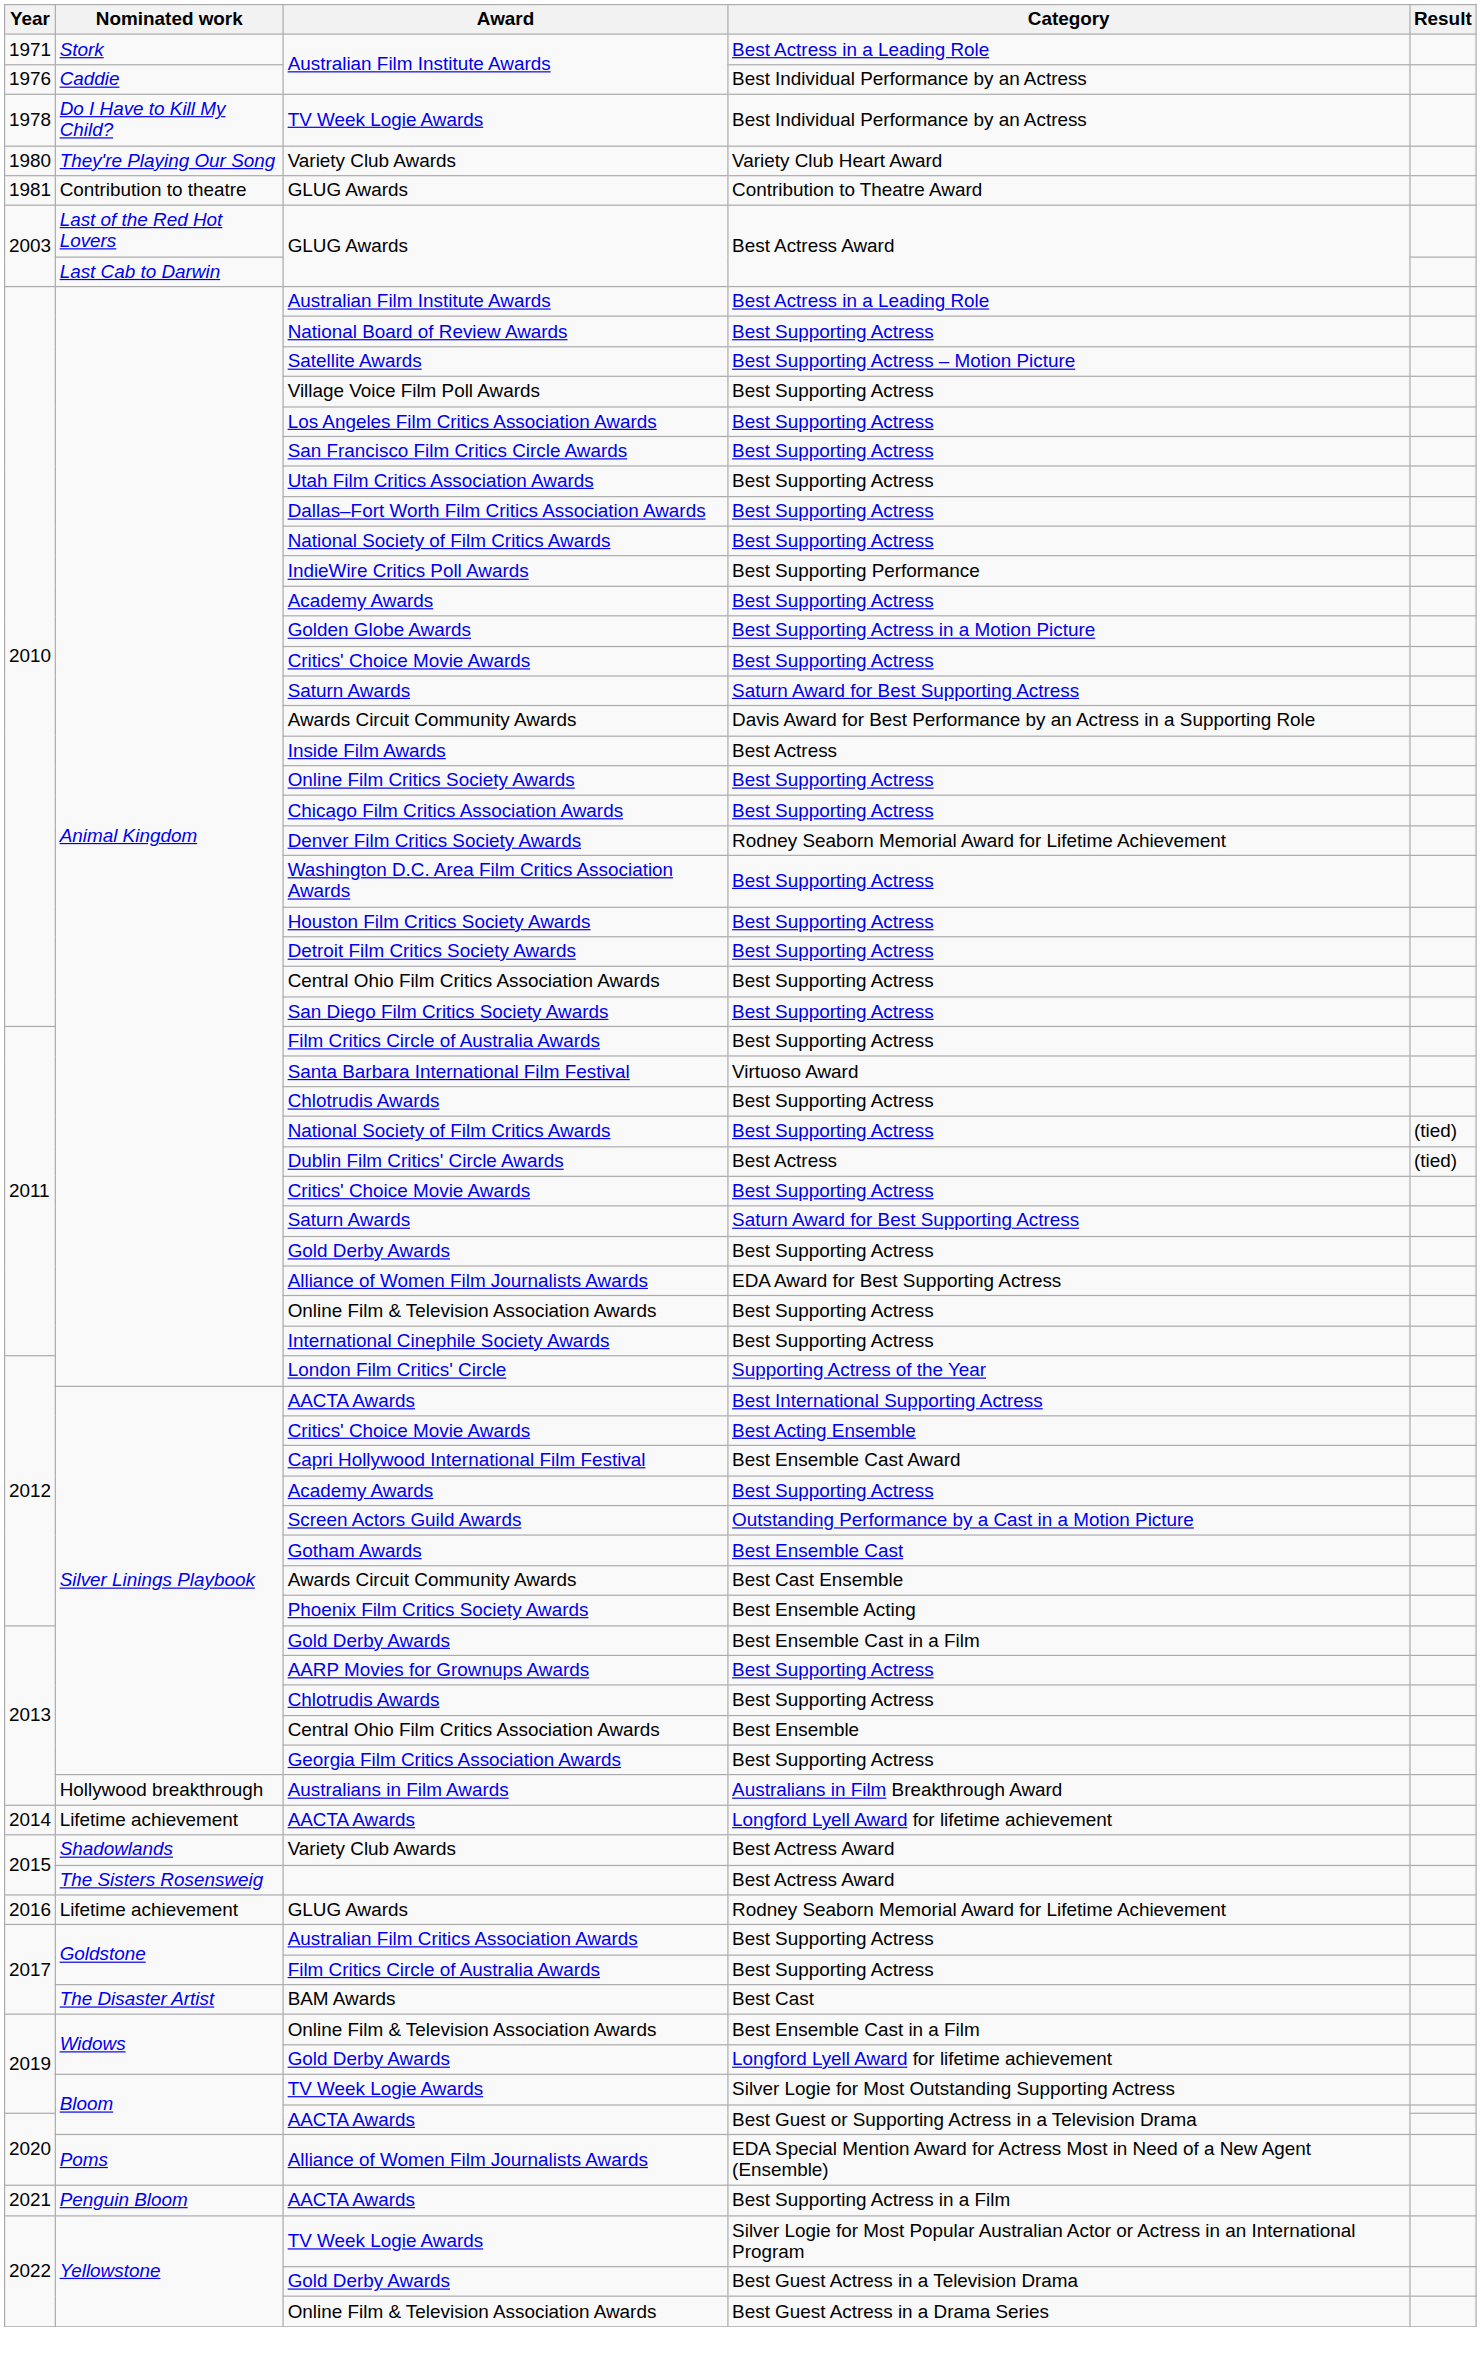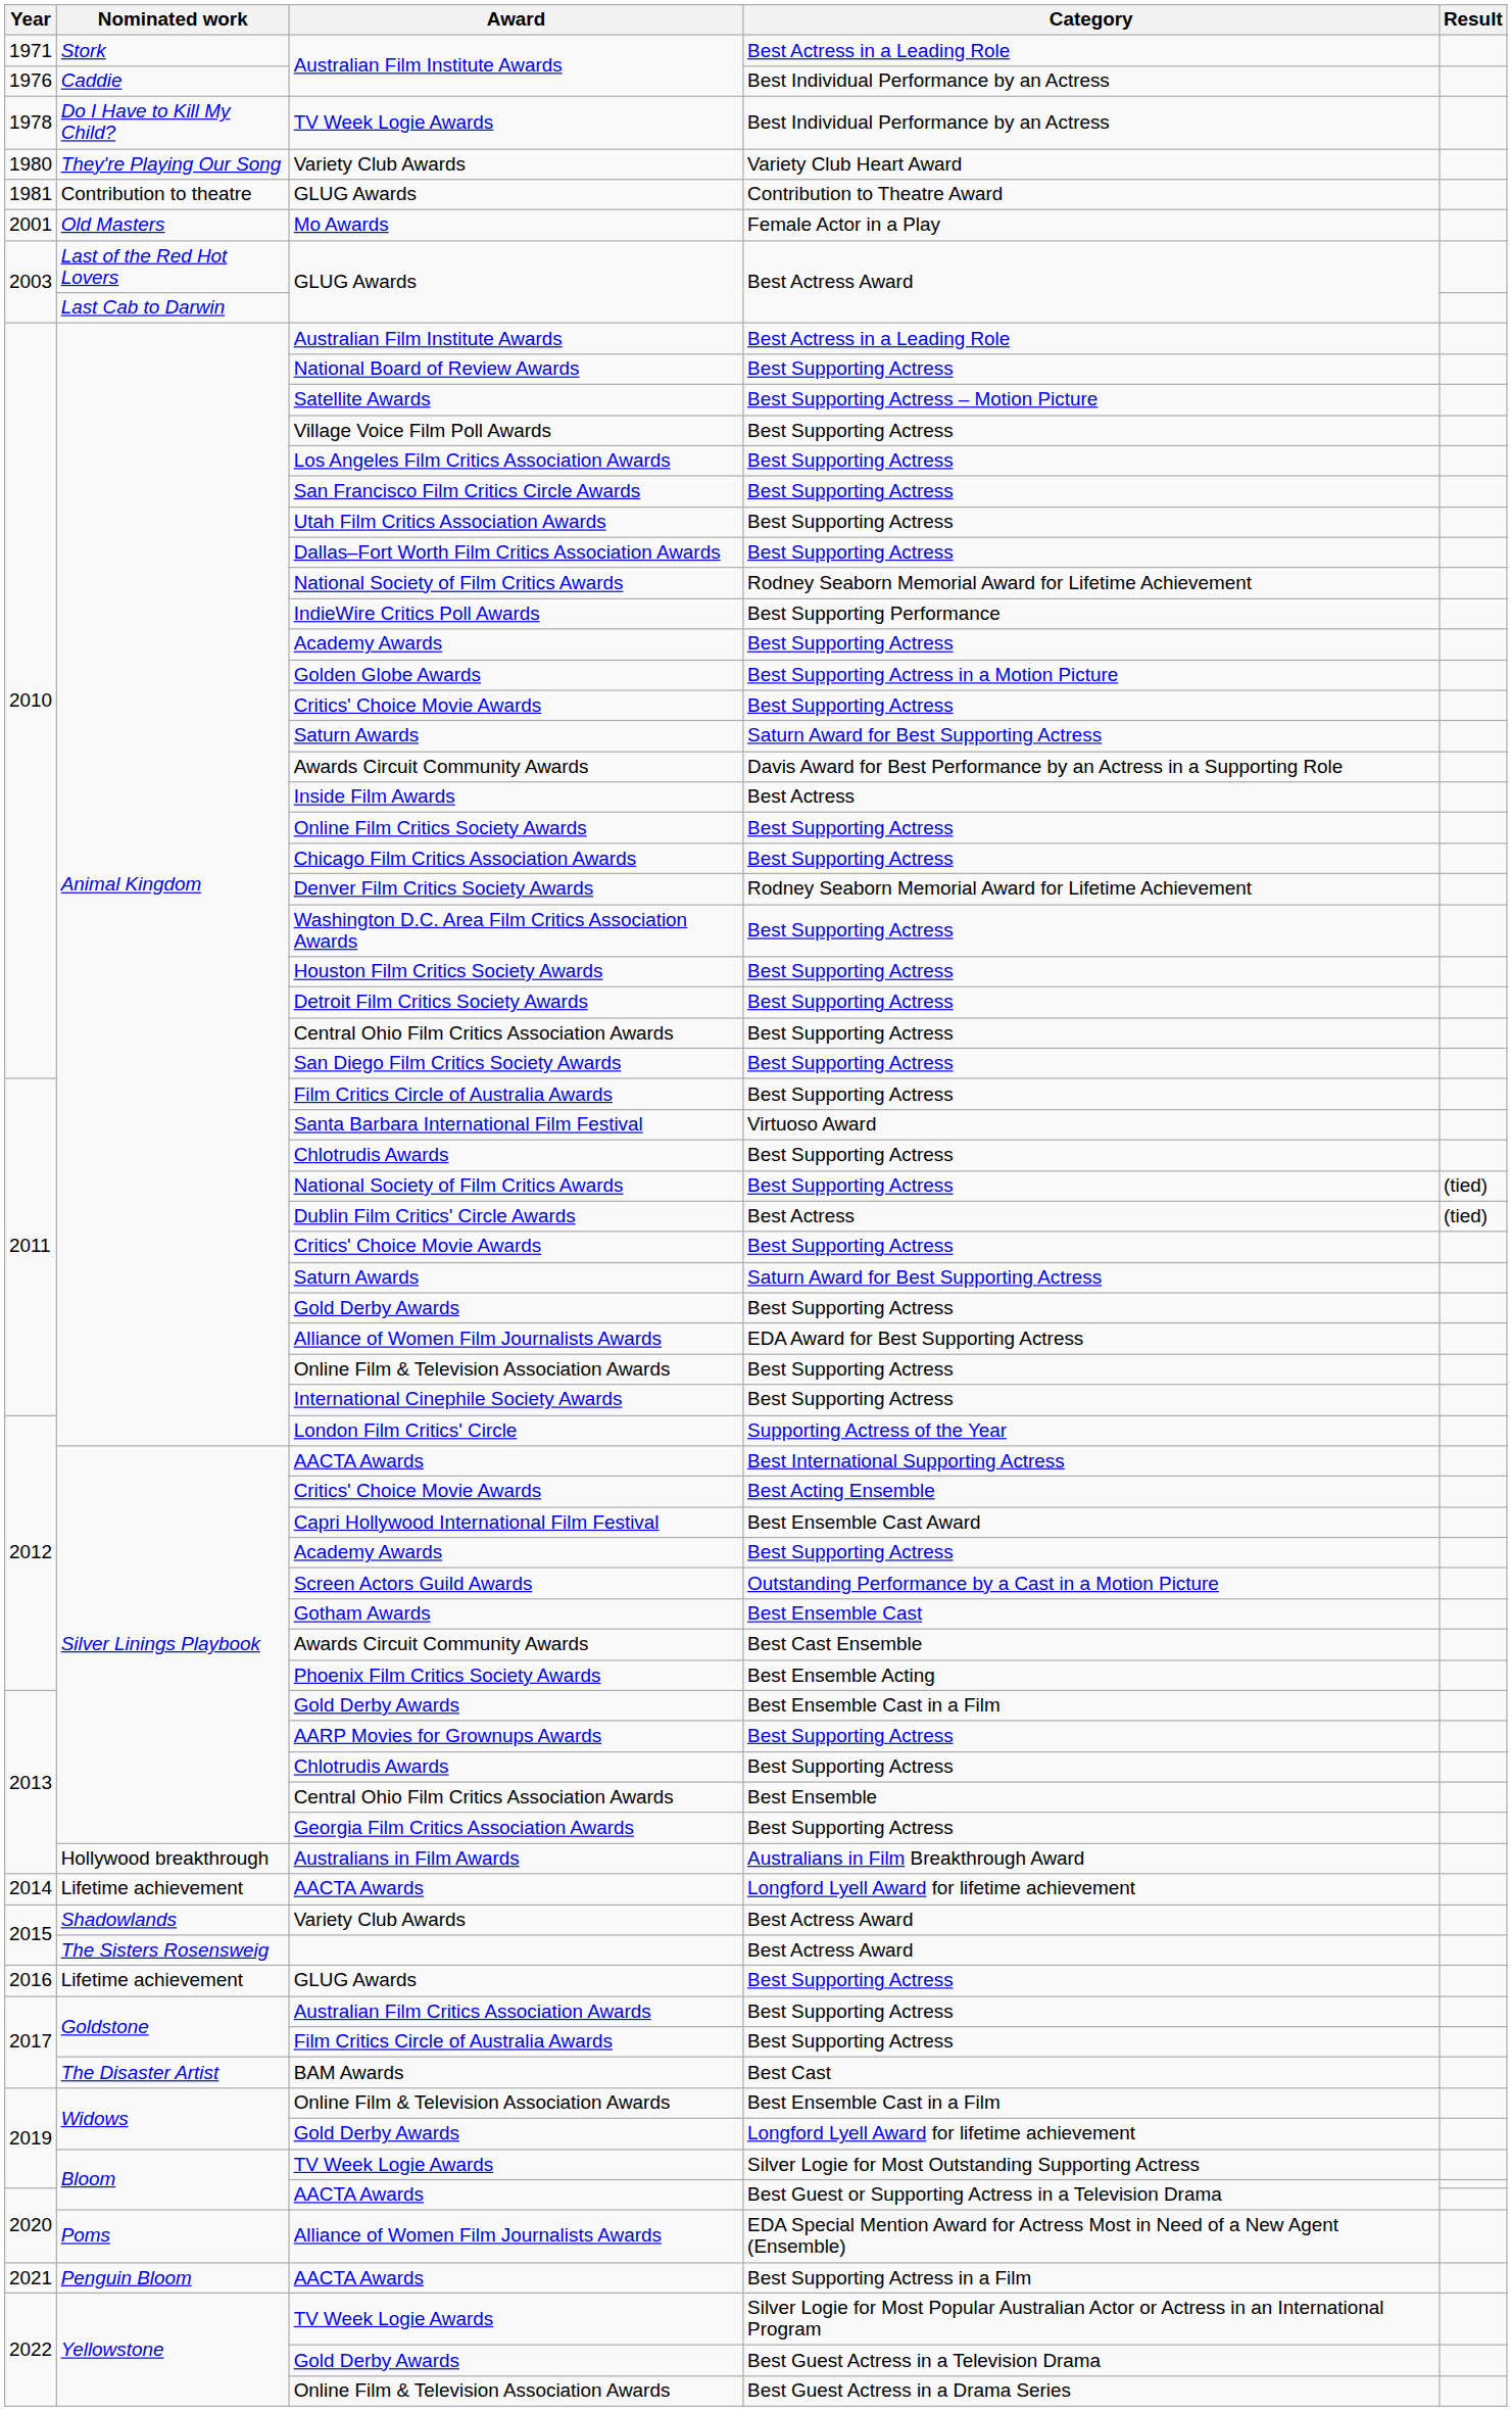 <table class="wikitable sortable">
 <tr>
 <th>Year</th>
 <th>Nominated work</th>
 <th>Award</th>
 <th>Category</th>
 <th>Result</th>
 </tr>
 <tr>
 <td>1971</td>
 <td><em><a href='#'>Stork</a></em></td>
 <td rowspan=2><a href='#'>Australian Film Institute Awards</a></td>
 <td><a href='#'>Best Actress in a Leading Role</a></td>
 <td></td>
 </tr>
 <tr>
 <td>1976</td>
 <td><em><a href='#'>Caddie</a></em></td>
 <td>Best Individual Performance by an Actress</td>
 <td></td>
 </tr>
 <tr>
 <td>1978</td>
 <td><em><a href='#'>Do I Have to Kill My Child?</a></em></td>
 <td><a href='#'>TV Week Logie Awards</a></td>
 <td>Best Individual Performance by an Actress</td>
 <td></td>
 </tr>
 <tr>
 <td>1980</td>
 <td><em><a href='#'>They're Playing Our Song</a></em></td>
 <td>Variety Club Awards</td>
 <td>Variety Club Heart Award</td>
 <td></td>
 </tr>
 <tr>
 <td>1981</td>
 <td>Contribution to theatre</td>
 <td>GLUG Awards</td>
 <td>Contribution to Theatre Award</td>
+<td></td>
+</tr>
+<tr>
+<td>2001</td>
+<td><em><a href='#'>Old Masters</a></em></td>
+<td><a href='#'>Mo Awards</a></td>
+<td>Female Actor in a Play</td>
 <td></td>
 </tr>
 <tr>
 <td rowspan=2>2003</td>
 <td><em><a href='#'>Last of the Red Hot Lovers</a></em></td>
 <td rowspan=2>GLUG Awards</td>
 <td rowspan=2>Best Actress Award</td>
 <td></td>
 </tr>
 <tr>
 <td><em><a href='#'>Last Cab to Darwin</a></em></td>
 <td></td>
 </tr>
 <tr>
 <td rowspan=24>2010</td>
 <td rowspan=36><em><a href='#'>Animal Kingdom</a></em></td>
 <td><a href='#'>Australian Film Institute Awards</a></td>
 <td><a href='#'>Best Actress in a Leading Role</a></td>
 <td></td>
 </tr>
 <tr>
 <td><a href='#'>National Board of Review Awards</a></td>
 <td><a href='#'>Best Supporting Actress</a></td>
 <td></td>
 </tr>
 <tr>
 <td><a href='#'>Satellite Awards</a></td>
 <td><a href='#'>Best Supporting Actress – Motion Picture</a></td>
 <td></td>
 </tr>
 <tr>
 <td>Village Voice Film Poll Awards</td>
 <td>Best Supporting Actress</td>
 <td></td>
 </tr>
 <tr>
 <td><a href='#'>Los Angeles Film Critics Association Awards</a></td>
 <td><a href='#'>Best Supporting Actress</a></td>
 <td></td>
 </tr>
 <tr>
 <td><a href='#'>San Francisco Film Critics Circle Awards</a></td>
 <td><a href='#'>Best Supporting Actress</a></td>
 <td></td>
 </tr>
 <tr>
 <td><a href='#'>Utah Film Critics Association Awards</a></td>
 <td>Best Supporting Actress</td>
 <td></td>
 </tr>
 <tr>
 <td><a href='#'>Dallas–Fort Worth Film Critics Association Awards</a></td>
 <td><a href='#'>Best Supporting Actress</a></td>
 <td></td>
 </tr>
 <tr>
 <td><a href='#'>National Society of Film Critics Awards</a></td>
-<td><a href='#'>Best Supporting Actress</a></td>
+<td>Rodney Seaborn Memorial Award for Lifetime Achievement</td>
 <td></td>
 </tr>
 <tr>
 <td><a href='#'>IndieWire Critics Poll Awards</a></td>
 <td>Best Supporting Performance</td>
 <td></td>
 </tr>
 <tr>
 <td><a href='#'>Academy Awards</a></td>
 <td><a href='#'>Best Supporting Actress</a></td>
 <td></td>
 </tr>
 <tr>
 <td><a href='#'>Golden Globe Awards</a></td>
 <td><a href='#'>Best Supporting Actress in a Motion Picture</a></td>
 <td></td>
 </tr>
 <tr>
 <td><a href='#'>Critics' Choice Movie Awards</a></td>
 <td><a href='#'>Best Supporting Actress</a></td>
 <td></td>
 </tr>
 <tr>
 <td><a href='#'>Saturn Awards</a></td>
 <td><a href='#'>Saturn Award for Best Supporting Actress</a></td>
 <td></td>
 </tr>
 <tr>
 <td>Awards Circuit Community Awards</td>
 <td>Davis Award for Best Performance by an Actress in a Supporting Role</td>
 <td></td>
 </tr>
 <tr>
 <td><a href='#'>Inside Film Awards</a></td>
 <td>Best Actress</td>
 <td></td>
 </tr>
 <tr>
 <td><a href='#'>Online Film Critics Society Awards</a></td>
 <td><a href='#'>Best Supporting Actress</a></td>
 <td></td>
 </tr>
 <tr>
 <td><a href='#'>Chicago Film Critics Association Awards</a></td>
 <td><a href='#'>Best Supporting Actress</a></td>
 <td></td>
 </tr>
 <tr>
 <td><a href='#'>Denver Film Critics Society Awards</a></td>
 <td>Rodney Seaborn Memorial Award for Lifetime Achievement</td>
 <td></td>
 </tr>
 <tr>
 <td><a href='#'>Washington D.C. Area Film Critics Association Awards</a></td>
 <td><a href='#'>Best Supporting Actress</a></td>
 <td></td>
 </tr>
 <tr>
 <td><a href='#'>Houston Film Critics Society Awards</a></td>
 <td><a href='#'>Best Supporting Actress</a></td>
 <td></td>
 </tr>
 <tr>
 <td><a href='#'>Detroit Film Critics Society Awards</a></td>
 <td><a href='#'>Best Supporting Actress</a></td>
 <td></td>
 </tr>
 <tr>
 <td>Central Ohio Film Critics Association Awards</td>
 <td>Best Supporting Actress</td>
 <td></td>
 </tr>
 <tr>
 <td><a href='#'>San Diego Film Critics Society Awards</a></td>
 <td><a href='#'>Best Supporting Actress</a></td>
 <td></td>
 </tr>
 <tr>
 <td rowspan=11>2011</td>
 <td><a href='#'>Film Critics Circle of Australia Awards</a></td>
 <td>Best Supporting Actress</td>
 <td></td>
 </tr>
 <tr>
 <td><a href='#'>Santa Barbara International Film Festival</a></td>
 <td>Virtuoso Award</td>
 <td></td>
 </tr>
 <tr>
 <td><a href='#'>Chlotrudis Awards</a></td>
 <td>Best Supporting Actress</td>
 <td></td>
 </tr>
 <tr>
 <td><a href='#'>National Society of Film Critics Awards</a></td>
 <td><a href='#'>Best Supporting Actress</a></td>
 <td> (tied)</td>
 </tr>
 <tr>
 <td><a href='#'>Dublin Film Critics' Circle Awards</a></td>
 <td>Best Actress</td>
 <td> (tied)</td>
 </tr>
 <tr>
 <td><a href='#'>Critics' Choice Movie Awards</a></td>
 <td><a href='#'>Best Supporting Actress</a></td>
 <td></td>
 </tr>
 <tr>
 <td><a href='#'>Saturn Awards</a></td>
 <td><a href='#'>Saturn Award for Best Supporting Actress</a></td>
 <td></td>
 </tr>
 <tr>
 <td><a href='#'>Gold Derby Awards</a></td>
 <td>Best Supporting Actress</td>
 <td></td>
 </tr>
 <tr>
 <td><a href='#'>Alliance of Women Film Journalists Awards</a></td>
 <td>EDA Award for Best Supporting Actress</td>
 <td></td>
 </tr>
 <tr>
 <td>Online Film & Television Association Awards</td>
 <td>Best Supporting Actress</td>
 <td></td>
 </tr>
 <tr>
 <td><a href='#'>International Cinephile Society Awards</a></td>
 <td>Best Supporting Actress</td>
 <td></td>
 </tr>
 <tr>
 <td rowspan=9>2012</td>
 <td><a href='#'>London Film Critics' Circle</a></td>
 <td><a href='#'>Supporting Actress of the Year</a></td>
 <td></td>
 </tr>
 <tr>
 <td rowspan=13><em><a href='#'>Silver Linings Playbook</a></em></td>
 <td><a href='#'>AACTA Awards</a></td>
 <td><a href='#'>Best International Supporting Actress</a></td>
 <td></td>
 </tr>
 <tr>
 <td><a href='#'>Critics' Choice Movie Awards</a></td>
 <td><a href='#'>Best Acting Ensemble</a></td>
 <td></td>
 </tr>
 <tr>
 <td><a href='#'>Capri Hollywood International Film Festival</a></td>
 <td>Best Ensemble Cast Award</td>
 <td></td>
 </tr>
 <tr>
 <td><a href='#'>Academy Awards</a></td>
 <td><a href='#'>Best Supporting Actress</a></td>
 <td></td>
 </tr>
 <tr>
 <td><a href='#'>Screen Actors Guild Awards</a></td>
 <td><a href='#'>Outstanding Performance by a Cast in a Motion Picture</a></td>
 <td></td>
 </tr>
 <tr>
 <td><a href='#'>Gotham Awards</a></td>
 <td><a href='#'>Best Ensemble Cast</a></td>
 <td></td>
 </tr>
 <tr>
 <td>Awards Circuit Community Awards</td>
 <td>Best Cast Ensemble</td>
 <td></td>
 </tr>
 <tr>
 <td><a href='#'>Phoenix Film Critics Society Awards</a></td>
 <td>Best Ensemble Acting</td>
 <td></td>
 </tr>
 <tr>
 <td rowspan=6>2013</td>
 <td><a href='#'>Gold Derby Awards</a></td>
 <td>Best Ensemble Cast in a Film</td>
 <td></td>
 </tr>
 <tr>
 <td><a href='#'>AARP Movies for Grownups Awards</a></td>
 <td><a href='#'>Best Supporting Actress</a></td>
 <td></td>
 </tr>
 <tr>
 <td><a href='#'>Chlotrudis Awards</a></td>
 <td>Best Supporting Actress</td>
 <td></td>
 </tr>
 <tr>
 <td>Central Ohio Film Critics Association Awards</td>
 <td>Best Ensemble</td>
 <td></td>
 </tr>
 <tr>
 <td><a href='#'>Georgia Film Critics Association Awards</a></td>
 <td>Best Supporting Actress</td>
 <td></td>
 </tr>
 <tr>
 <td>Hollywood breakthrough</td>
 <td><a href='#'>Australians in Film Awards</a></td>
 <td><a href='#'>Australians in Film</a> Breakthrough Award</td>
 <td></td>
 </tr>
 <tr>
 <td>2014</td>
 <td>Lifetime achievement</td>
 <td><a href='#'>AACTA Awards</a></td>
 <td><a href='#'>Longford Lyell Award</a> for lifetime achievement</td>
 <td></td>
 </tr>
 <tr>
 <td rowspan=2>2015</td>
 <td><em><a href='#'>Shadowlands</a></em></td>
 <td>Variety Club Awards</td>
 <td>Best Actress Award</td>
 <td></td>
 </tr>
 <tr>
 <td><em><a href='#'>The Sisters Rosensweig</a></em></td>
 <td></td>
 <td>Best Actress Award</td>
 <td></td>
 </tr>
 <tr>
 <td>2016</td>
 <td>Lifetime achievement</td>
 <td>GLUG Awards</td>
-<td>Rodney Seaborn Memorial Award for Lifetime Achievement</td>
+<td><a href='#'>Best Supporting Actress</a></td>
 <td></td>
 </tr>
 <tr>
 <td rowspan=3>2017</td>
 <td rowspan=2><em><a href='#'>Goldstone</a></em></td>
 <td><a href='#'>Australian Film Critics Association Awards</a></td>
 <td>Best Supporting Actress</td>
 <td></td>
 </tr>
 <tr>
 <td><a href='#'>Film Critics Circle of Australia Awards</a></td>
 <td>Best Supporting Actress</td>
 <td></td>
 </tr>
 <tr>
 <td><em><a href='#'>The Disaster Artist</a></em></td>
 <td>BAM Awards</td>
 <td>Best Cast</td>
 <td></td>
 </tr>
 <tr>
 <td rowspan=4>2019</td>
 <td rowspan=2><em><a href='#'>Widows</a></em></td>
 <td>Online Film & Television Association Awards</td>
 <td>Best Ensemble Cast in a Film</td>
 <td></td>
 </tr>
 <tr>
 <td><a href='#'>Gold Derby Awards</a></td>
 <td><a href='#'>Longford Lyell Award</a> for lifetime achievement</td>
 <td></td>
 </tr>
 <tr>
 <td rowspan=3><em><a href='#'>Bloom</a></em></td>
 <td><a href='#'>TV Week Logie Awards</a></td>
 <td>Silver Logie for Most Outstanding Supporting Actress</td>
 <td></td>
 </tr>
 <tr>
 <td rowspan=2><a href='#'>AACTA Awards</a></td>
 <td rowspan=2>Best Guest or Supporting Actress in a Television Drama</td>
 <td></td>
 </tr>
 <tr>
 <td rowspan=2>2020</td>
 <td></td>
 </tr>
 <tr>
 <td><em><a href='#'>Poms</a></em></td>
 <td><a href='#'>Alliance of Women Film Journalists Awards</a></td>
 <td>EDA Special Mention Award for Actress Most in Need of a New Agent (Ensemble)</td>
 <td></td>
 </tr>
 <tr>
 <td>2021</td>
 <td><em><a href='#'>Penguin Bloom</a></em></td>
 <td><a href='#'>AACTA Awards</a></td>
 <td>Best Supporting Actress in a Film</td>
 <td></td>
 </tr>
 <tr>
 <td rowspan=3>2022</td>
 <td rowspan=3><em><a href='#'>Yellowstone</a></em></td>
 <td><a href='#'>TV Week Logie Awards</a></td>
 <td>Silver Logie for Most Popular Australian Actor or Actress in an International Program</td>
 <td></td>
 </tr>
 <tr>
 <td><a href='#'>Gold Derby Awards</a></td>
 <td>Best Guest Actress in a Television Drama</td>
 <td></td>
 </tr>
 <tr>
 <td>Online Film & Television Association Awards</td>
 <td>Best Guest Actress in a Drama Series</td>
 <td></td>
 </tr>
 </table>
